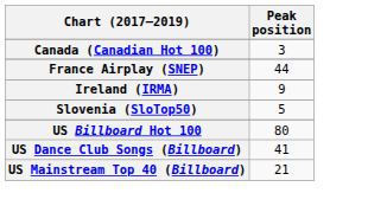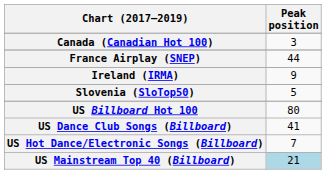 <table class="wikitable sortable plainrowheaders" style="text-align:center">
 <tr>
 <th scope="col">Chart (2017–2019)</th>
 <th scope="col">Peak<br>position</th>
 </tr>
 <tr>
 </tr>
 <tr>
 </tr>
 <tr>
 </tr>
 <tr>
 </tr>
 <tr>
 <th scope="row">Canada (<a href='#'>Canadian Hot 100</a>)</th>
 <td>3</td>
 </tr>
 <tr>
 </tr>
 <tr>
 </tr>
 <tr>
 </tr>
 <tr>
 </tr>
 <tr>
 <th scope="row">France Airplay (<a href='#'>SNEP</a>)</th>
 <td>44</td>
 </tr>
 <tr>
 </tr>
 <tr>
 </tr>
 <tr>
 </tr>
 <tr>
 </tr>
 <tr>
 </tr>
 <tr>
 <th scope="row">Ireland (<a href='#'>IRMA</a>)</th>
 <td>9</td>
 </tr>
 <tr>
 </tr>
 <tr>
 </tr>
 <tr>
 </tr>
 <tr>
 </tr>
 <tr>
 </tr>
 <tr>
 </tr>
 <tr>
 <th scope="row">Slovenia (<a href='#'>SloTop50</a>)</th>
 <td>5</td>
 </tr>
 <tr>
 </tr>
 <tr>
 </tr>
 <tr>
 </tr>
 <tr>
 </tr>
 <tr>
 <th scope="row">US <a href='#'><em>Billboard</em> Hot 100</a></th>
 <td>80</td>
 </tr>
 <tr>
 <th scope="row">US <a href='#'>Dance Club Songs</a> (<em><a href='#'>Billboard</a></em>)</th>
 <td>41</td>
 </tr>
 <tr>
+<th scope="row">US <a href='#'>Hot Dance/Electronic Songs</a> (<em><a href='#'>Billboard</a></em>)</th>
+<td>7</td>
+</tr>
+<tr>
 <th scope="row">US <a href='#'>Mainstream Top 40</a> (<em><a href='#'>Billboard</a></em>)</th>
-<td>21</td>
+<td style="background: lightblue;">21</td>
 </tr>
 </table>
